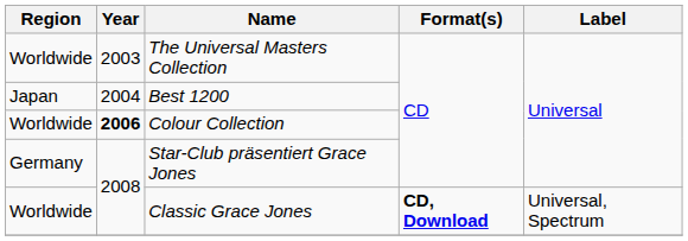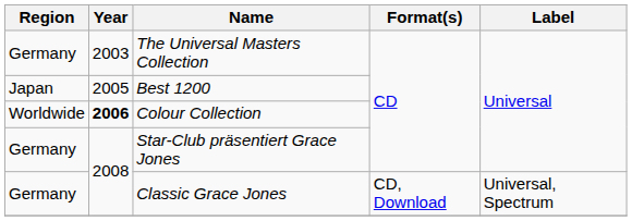 <table class="wikitable">
 <tr>
 <th align="center">Region</th>
 <th align="center">Year</th>
 <th align="center">Name</th>
 <th align="center">Format(s)</th>
 <th align="center">Label</th>
 </tr>
 <tr>
-<td align="left">Worldwide</td>
+<td align="left">Germany</td>
 <td align="left">2003</td>
 <td align="left"><em>The Universal Masters Collection</em></td>
 <td align="left" rowspan="4"><a href='#'>CD</a></td>
 <td align="left" rowspan="4"><a href='#'>Universal</a></td>
 </tr>
 <tr>
 <td align="left">Japan</td>
-<td align="left">2004</td>
+<td align="left">2005</td>
 <td align="left"><em>Best 1200</em></td>
 </tr>
 <tr>
 <td align="left">Worldwide</td>
 <td align="left"><strong>2006</strong></td>
 <td align="left"><em>Colour Collection</em></td>
 </tr>
 <tr>
 <td align="left">Germany</td>
 <td align="left" rowspan="2">2008</td>
 <td align="left"><em>Star-Club präsentiert Grace Jones</em></td>
 </tr>
 <tr>
-<td align="left">Worldwide</td>
+<td align="left">Germany</td>
 <td align="left"><em>Classic Grace Jones</em></td>
-<td align="left"><strong>CD, <a href='#'>Download</a></strong></td>
+<td align="left">CD, <a href='#'>Download</a></td>
 <td align="left">Universal, Spectrum</td>
 </tr>
 <tr>
 </tr>
 </table>
